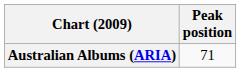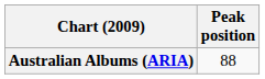 <table class="wikitable plainrowheaders" style="text-align:center">
 <tr>
 <th scope="col">Chart (2009)</th>
 <th scope="col">Peak<br>position</th>
 </tr>
 <tr>
 <th scope="row">Australian Albums (<a href='#'>ARIA</a>)</th>
-<td>71</td>
+<td>88</td>
 </tr>
 </table>
